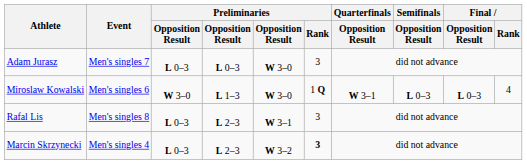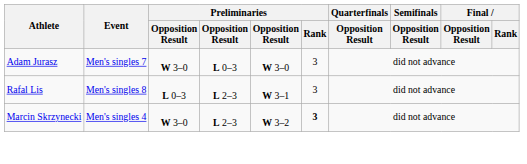 <table class=wikitable style="font-size:90%">
 <tr>
 <th rowspan="2">Athlete</th>
 <th rowspan="2">Event</th>
 <th colspan="4">Preliminaries</th>
 <th>Quarterfinals</th>
 <th>Semifinals</th>
 <th colspan="2">Final / </th>
 </tr>
 <tr>
 <th>Opposition<br>Result</th>
 <th>Opposition<br>Result</th>
 <th>Opposition<br>Result</th>
 <th>Rank</th>
 <th>Opposition<br>Result</th>
 <th>Opposition<br>Result</th>
 <th>Opposition<br>Result</th>
 <th>Rank</th>
 </tr>
 <tr>
 <td><a href='#'>Adam Jurasz</a></td>
 <td><a href='#'>Men's singles 7</a></td>
-<td align="center"><br><strong>L</strong> 0–3</td>
+<td align="center"><br><strong>W</strong> 3–0</td>
 <td align="center"><br><strong>L</strong> 0–3</td>
 <td align="center"><br><strong>W</strong> 3–0</td>
 <td align="center">3</td>
 <td align="center" colspan="4">did not advance</td>
-</tr>
-<tr>
-<td><a href='#'>Miroslaw Kowalski</a></td>
-<td><a href='#'>Men's singles 6</a></td>
-<td align="center"><br><strong>W</strong> 3–0</td>
-<td align="center"><br><strong>L</strong> 1–3</td>
-<td align="center"><br><strong>W</strong> 3–0</td>
-<td align="center">1 <strong>Q</strong></td>
-<td align="center"><br><strong>W</strong> 3–1</td>
-<td align="center"><br><strong>L</strong> 0–3</td>
-<td align="center"><br><strong>L</strong> 0–3</td>
-<td align="center">4</td>
 </tr>
 <tr>
 <td><a href='#'>Rafal Lis</a></td>
 <td><a href='#'>Men's singles 8</a></td>
 <td align="center"><br><strong>L</strong> 0–3</td>
 <td align="center"><br><strong>L</strong> 2–3</td>
 <td align="center"><br><strong>W</strong> 3–1</td>
 <td align="center">3</td>
 <td align="center" colspan="4">did not advance</td>
 </tr>
 <tr>
 <td><a href='#'>Marcin Skrzynecki</a></td>
 <td><a href='#'>Men's singles 4</a></td>
-<td align="center"><br><strong>L</strong> 0–3</td>
+<td align="center"><br><strong>W</strong> 3–0</td>
 <td align="center"><br><strong>L</strong> 2–3</td>
 <td align="center"><br><strong>W</strong> 3–2</td>
 <td align="center"><strong>3</strong></td>
 <td align="center" colspan="4">did not advance</td>
 </tr>
 </table>
